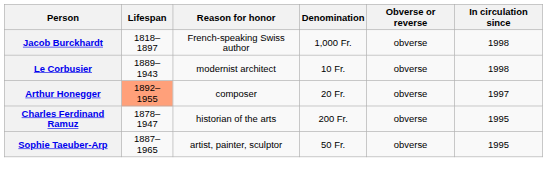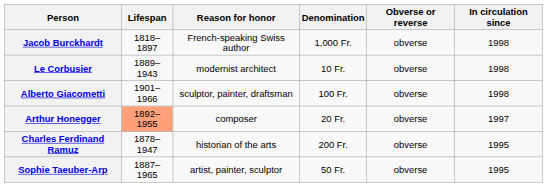 <table class="wikitable" style="font-size: 95%; text-align:center;">
 <tr>
 <th>Person</th>
 <th>Lifespan</th>
 <th>Reason for honor</th>
 <th>Denomination</th>
 <th>Obverse or reverse</th>
 <th>In circulation since</th>
 </tr>
 <tr>
 <th><a href='#'>Jacob Burckhardt</a></th>
 <td>1818–1897</td>
 <td>French-speaking Swiss author</td>
 <td>1,000 Fr.</td>
 <td>obverse</td>
 <td>1998</td>
 </tr>
 <tr>
 <th><a href='#'>Le Corbusier</a></th>
 <td>1889–1943</td>
 <td>modernist architect</td>
 <td>10 Fr.</td>
+<td>obverse</td>
+<td>1998</td>
+</tr>
+<tr>
+<th><a href='#'>Alberto Giacometti</a></th>
+<td>1901–1966</td>
+<td>sculptor, painter, draftsman</td>
+<td>100 Fr.</td>
 <td>obverse</td>
 <td>1998</td>
 </tr>
 <tr>
 <th><a href='#'>Arthur Honegger</a></th>
 <td style="background: lightsalmon;">1892–1955</td>
 <td>composer</td>
 <td>20 Fr.</td>
 <td>obverse</td>
 <td>1997</td>
 </tr>
 <tr>
 <th><a href='#'>Charles Ferdinand Ramuz</a></th>
 <td>1878–1947</td>
 <td>historian of the arts</td>
 <td>200 Fr.</td>
 <td>obverse</td>
 <td>1995</td>
 </tr>
 <tr>
 <th><a href='#'>Sophie Taeuber-Arp</a></th>
 <td>1887–1965</td>
 <td>artist, painter, sculptor</td>
 <td>50 Fr.</td>
 <td>obverse</td>
 <td>1995</td>
 </tr>
 </table>
